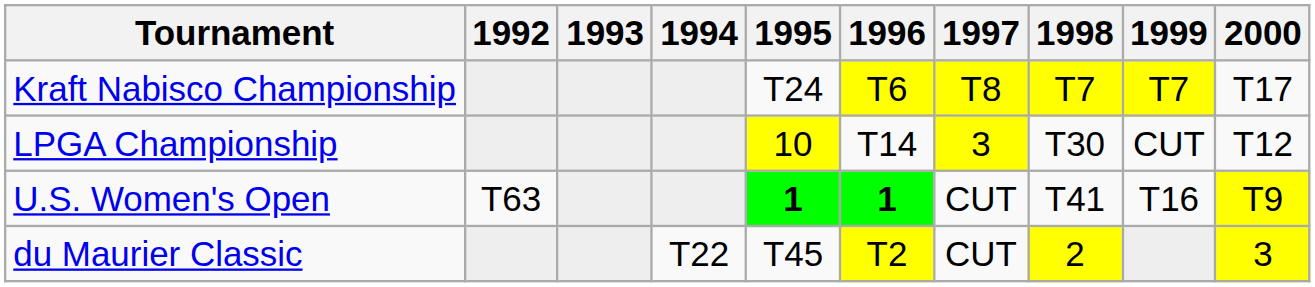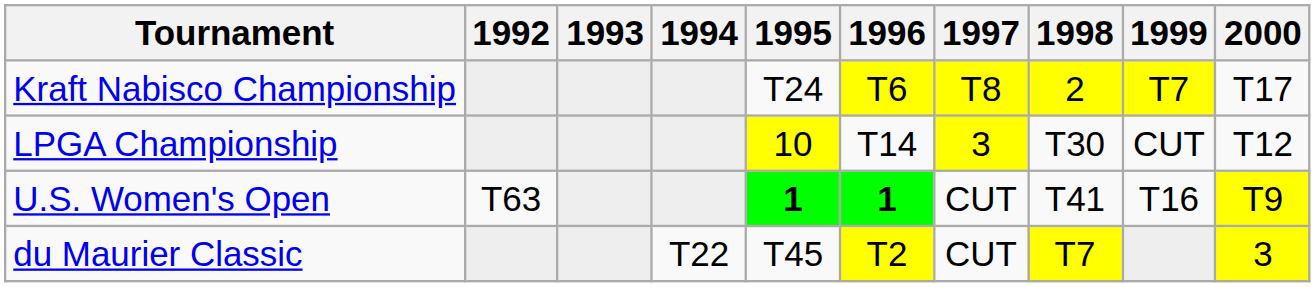 <table class="wikitable" style="font-size:95%;text-align:center;">
 <tr>
 <th>Tournament</th>
 <th>1992</th>
 <th>1993</th>
 <th>1994</th>
 <th>1995</th>
 <th>1996</th>
 <th>1997</th>
 <th>1998</th>
 <th>1999</th>
 <th>2000</th>
 </tr>
 <tr>
 <td align=left><a href='#'>Kraft Nabisco Championship</a></td>
 <td style="background:#eeeeee;"></td>
 <td style="background:#eeeeee;"></td>
 <td style="background:#eeeeee;"></td>
 <td>T24</td>
 <td style="background:yellow;">T6</td>
 <td style="background:yellow;">T8</td>
-<td style="background:yellow;">T7</td>
+<td style="background:yellow;">2</td>
 <td style="background:yellow;">T7</td>
 <td>T17</td>
 </tr>
 <tr>
 <td align=left><a href='#'>LPGA Championship</a></td>
 <td style="background:#eeeeee;"></td>
 <td style="background:#eeeeee;"></td>
 <td style="background:#eeeeee;"></td>
 <td style="background:yellow;">10</td>
 <td>T14</td>
 <td style="background:yellow;">3</td>
 <td>T30</td>
 <td>CUT</td>
 <td>T12</td>
 </tr>
 <tr>
 <td align=left><a href='#'>U.S. Women's Open</a></td>
 <td>T63</td>
 <td style="background:#eeeeee;"></td>
 <td style="background:#eeeeee;"></td>
 <td style="background:lime;"><strong>1</strong></td>
 <td style="background:lime;"><strong>1</strong></td>
 <td>CUT</td>
 <td>T41</td>
 <td>T16</td>
 <td style="background:yellow;">T9</td>
 </tr>
 <tr>
 <td align=left><a href='#'>du Maurier Classic</a></td>
 <td style="background:#eeeeee;"></td>
 <td style="background:#eeeeee;"></td>
 <td>T22</td>
 <td>T45</td>
 <td style="background:yellow;">T2</td>
 <td>CUT</td>
-<td style="background:yellow;">2</td>
+<td style="background:yellow;">T7</td>
 <td style="background:#eeeeee;"></td>
 <td style="background:yellow;">3</td>
 </tr>
 </table>
